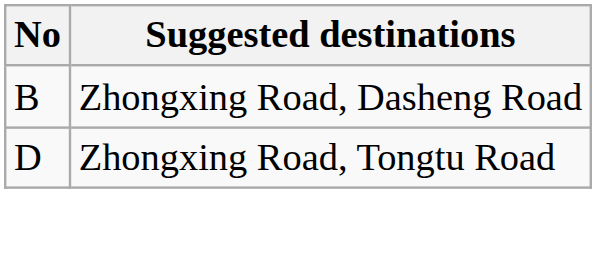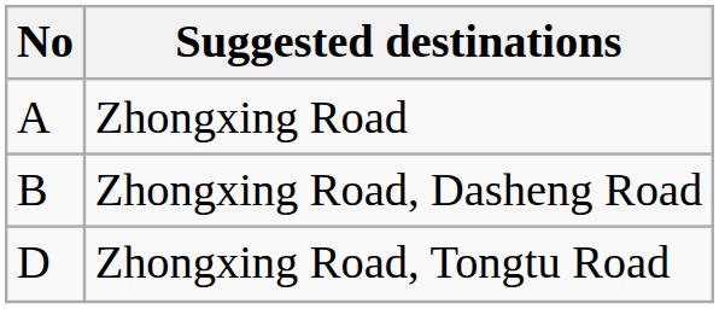 <table class="wikitable">
 <tr>
 <th>No</th>
 <th>Suggested destinations</th>
+</tr>
+<tr>
+<td>A</td>
+<td>Zhongxing Road</td>
 </tr>
 <tr>
 <td>B</td>
 <td>Zhongxing Road, Dasheng Road</td>
 </tr>
 <tr>
 <td>D</td>
 <td>Zhongxing Road, Tongtu Road</td>
 </tr>
 </table>
